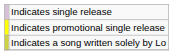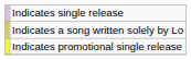 <table class="wikitable" style="font-size:90%;">
 <tr>
 <td style="background-color:#D8BFD8"> </td>
 <td>Indicates single release</td>
 </tr>
 <tr>
+<td style="background-color:#ced343"></td>
+<td>Indicates a song written solely by Lo</td>
+</tr>
+<tr>
 <td style="background-color:#ffff00"></td>
 <td>Indicates promotional single release</td>
 </tr>
 <tr>
-<td style="background-color:#ced343"></td>
-<td>Indicates a song written solely by Lo</td>
-</tr>
-<tr>
 </tr>
 </table>
